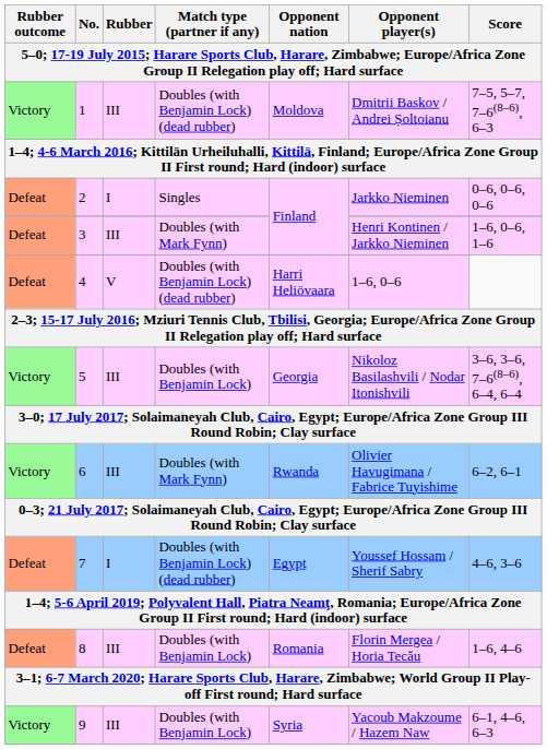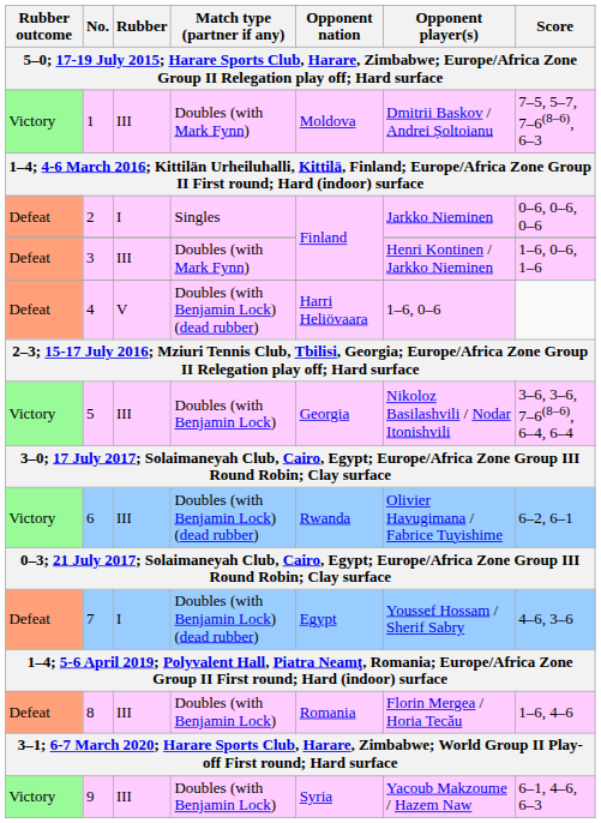 <table class=wikitable>
 <tr>
 <th>Rubber outcome</th>
 <th>No.</th>
 <th>Rubber</th>
 <th>Match type (partner if any)</th>
 <th>Opponent nation</th>
 <th>Opponent player(s)</th>
 <th>Score</th>
 </tr>
 <tr>
 <th colspan=7>5–0; <a href='#'>17-19 July 2015</a>; <a href='#'>Harare Sports Club</a>, <a href='#'>Harare</a>, Zimbabwe; Europe/Africa Zone Group II Relegation play off; Hard surface</th>
 </tr>
 <tr bgcolor=#FFCCFF>
 <td bgcolor=98FB98>Victory</td>
 <td>1</td>
 <td>III</td>
-<td>Doubles (with <a href='#'>Benjamin Lock</a>) (<a href='#'>dead rubber</a>)</td>
+<td>Doubles (with <a href='#'>Mark Fynn</a>)</td>
 <td> <a href='#'>Moldova</a></td>
 <td><a href='#'>Dmitrii Baskov</a> / <a href='#'>Andrei Șoltoianu</a></td>
 <td>7–5, 5–7, 7–6<sup>(8–6)</sup>, 6–3</td>
 </tr>
 <tr>
 <th colspan=7>1–4; <a href='#'>4-6 March 2016</a>; Kittilän Urheiluhalli, <a href='#'>Kittilä</a>, Finland; Europe/Africa Zone Group II First round; Hard (indoor) surface</th>
 </tr>
 <tr bgcolor=#FFCCFF>
 <td bgcolor=FFA07A>Defeat</td>
 <td>2</td>
 <td>I</td>
 <td>Singles</td>
 <td rowspan=3> <a href='#'>Finland</a></td>
 <td><a href='#'>Jarkko Nieminen</a></td>
 <td>0–6, 0–6, 0–6</td>
 </tr>
 <tr>
 </tr>
 <tr bgcolor=#FFCCFF>
 <td bgcolor=FFA07A>Defeat</td>
 <td>3</td>
 <td>III</td>
 <td>Doubles (with <a href='#'>Mark Fynn</a>)</td>
 <td><a href='#'>Henri Kontinen</a> / <a href='#'>Jarkko Nieminen</a></td>
 <td>1–6, 0–6, 1–6</td>
 </tr>
 <tr>
 </tr>
 <tr bgcolor=#FFCCFF>
 <td bgcolor=FFA07A>Defeat</td>
 <td>4</td>
 <td>V</td>
 <td>Doubles (with <a href='#'>Benjamin Lock</a>) (<a href='#'>dead rubber</a>)</td>
 <td><a href='#'>Harri Heliövaara</a></td>
 <td>1–6, 0–6</td>
 </tr>
 <tr>
 <th colspan=7>2–3; <a href='#'>15-17 July 2016</a>; Mziuri Tennis Club, <a href='#'>Tbilisi</a>, Georgia; Europe/Africa Zone Group II Relegation play off; Hard surface</th>
 </tr>
 <tr bgcolor=#FFCCFF>
 <td bgcolor=98FB98>Victory</td>
 <td>5</td>
 <td>III</td>
 <td>Doubles (with <a href='#'>Benjamin Lock</a>)</td>
 <td> <a href='#'>Georgia</a></td>
 <td><a href='#'>Nikoloz Basilashvili</a> / <a href='#'>Nodar Itonishvili</a></td>
 <td>3–6, 3–6, 7–6<sup>(8–6)</sup>, 6–4, 6–4</td>
 </tr>
 <tr>
 <th colspan=7>3–0; <a href='#'>17 July 2017</a>; Solaimaneyah Club, <a href='#'>Cairo</a>, Egypt; Europe/Africa Zone Group III Round Robin; Clay surface</th>
 </tr>
 <tr bgcolor=#99CCFF>
 <td bgcolor=98FB98>Victory</td>
 <td>6</td>
 <td>III</td>
-<td>Doubles (with <a href='#'>Mark Fynn</a>)</td>
+<td>Doubles (with <a href='#'>Benjamin Lock</a>) (<a href='#'>dead rubber</a>)</td>
 <td> <a href='#'>Rwanda</a></td>
 <td><a href='#'>Olivier Havugimana</a> / <a href='#'>Fabrice Tuyishime</a></td>
 <td>6–2, 6–1</td>
 </tr>
 <tr>
 <th colspan=7>0–3; <a href='#'>21 July 2017</a>; Solaimaneyah Club, <a href='#'>Cairo</a>, Egypt; Europe/Africa Zone Group III Round Robin; Clay surface</th>
 </tr>
 <tr bgcolor=#99CCFF>
 <td bgcolor=FFA07A>Defeat</td>
 <td>7</td>
 <td>I</td>
 <td>Doubles (with <a href='#'>Benjamin Lock</a>) (<a href='#'>dead rubber</a>)</td>
 <td> <a href='#'>Egypt</a></td>
 <td><a href='#'>Youssef Hossam</a> / <a href='#'>Sherif Sabry</a></td>
 <td>4–6, 3–6</td>
 </tr>
 <tr>
 <th colspan=7>1–4; <a href='#'>5-6 April 2019</a>; <a href='#'>Polyvalent Hall</a>, <a href='#'>Piatra Neamţ</a>, Romania; Europe/Africa Zone Group II First round; Hard (indoor) surface</th>
 </tr>
 <tr bgcolor=#FFCCFF>
 <td bgcolor=FFA07A>Defeat</td>
 <td>8</td>
 <td>III</td>
 <td>Doubles (with <a href='#'>Benjamin Lock</a>)</td>
 <td> <a href='#'>Romania</a></td>
 <td><a href='#'>Florin Mergea</a> / <a href='#'>Horia Tecău</a></td>
 <td>1–6, 4–6</td>
 </tr>
 <tr>
 <th colspan=7>3–1; <a href='#'>6-7 March 2020</a>; <a href='#'>Harare Sports Club</a>, <a href='#'>Harare</a>, Zimbabwe; World Group II Play-off First round; Hard surface</th>
 </tr>
 <tr bgcolor=#FFCCFF>
 <td bgcolor=98FB98>Victory</td>
 <td>9</td>
 <td>III</td>
 <td>Doubles (with <a href='#'>Benjamin Lock</a>)</td>
 <td> <a href='#'>Syria</a></td>
 <td><a href='#'>Yacoub Makzoume</a> / <a href='#'>Hazem Naw</a></td>
 <td>6–1, 4–6, 6–3</td>
 </tr>
 </table>
